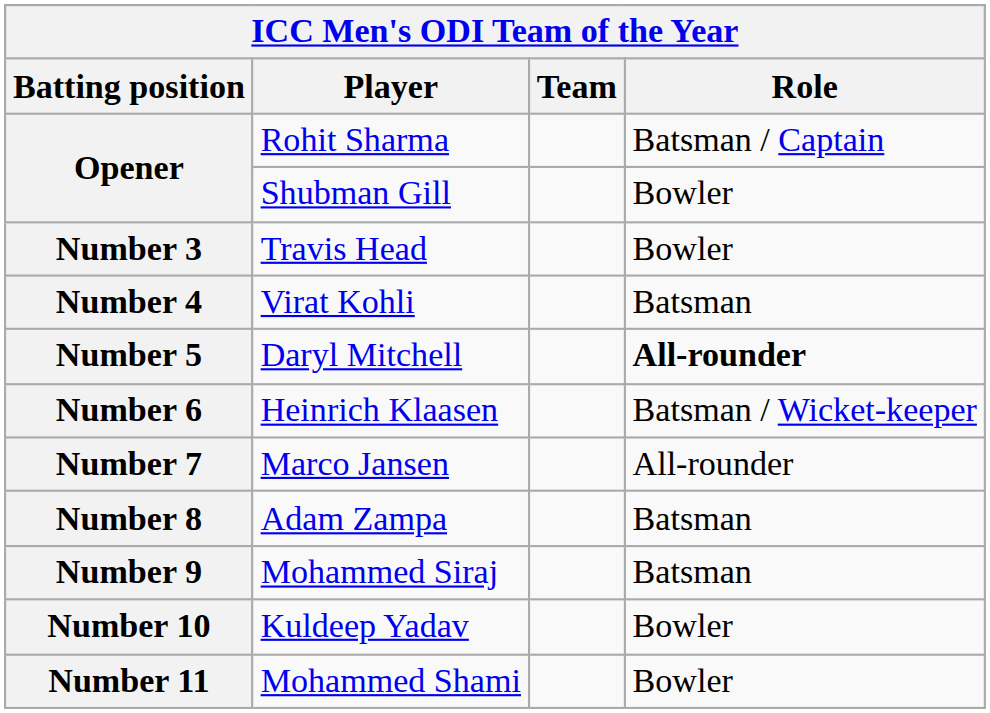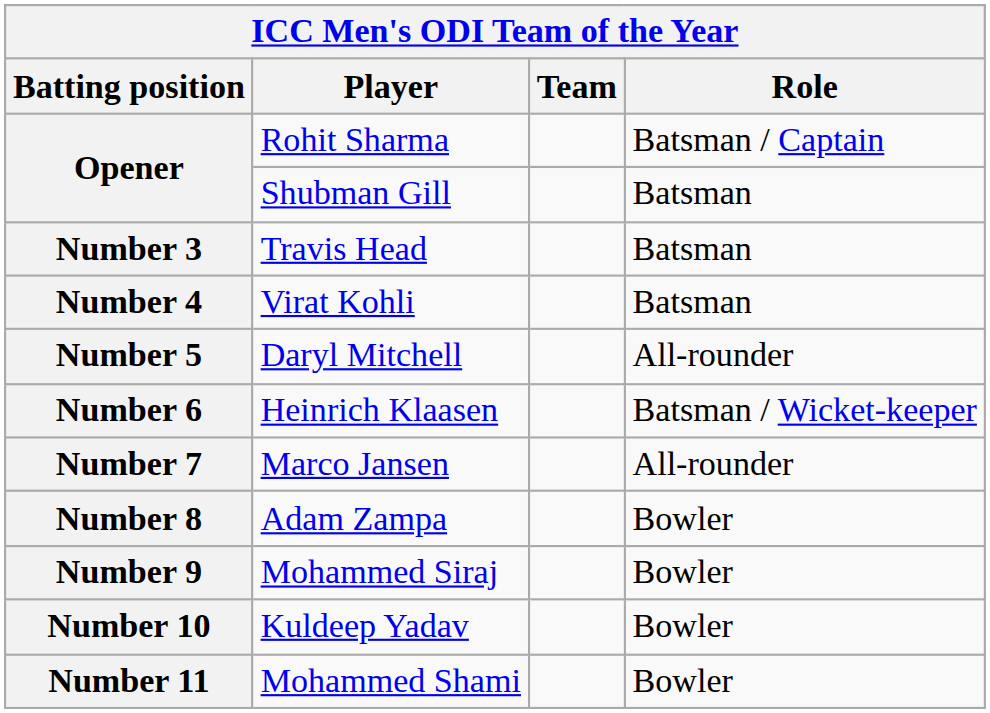 <table class="wikitable plainrowheaders">
 <tr style="background:#9cf;">
 <th colspan="5"><a href='#'>ICC Men's ODI Team of the Year</a></th>
 </tr>
 <tr>
 <th>Batting position</th>
 <th>Player</th>
 <th>Team</th>
 <th>Role</th>
 </tr>
 <tr>
 <th scope=row style=text-align:center; rowspan=2>Opener</th>
 <td><a href='#'>Rohit Sharma</a></td>
 <td></td>
 <td>Batsman / <a href='#'>Captain</a></td>
 </tr>
 <tr>
 <td><a href='#'>Shubman Gill</a></td>
 <td></td>
-<td>Bowler</td>
+<td>Batsman</td>
 </tr>
 <tr>
 <th scope=row style=text-align:center;>Number 3</th>
 <td><a href='#'>Travis Head</a></td>
 <td></td>
-<td>Bowler</td>
+<td>Batsman</td>
 </tr>
 <tr>
 <th scope=row style=text-align:center;>Number 4</th>
 <td><a href='#'>Virat Kohli</a></td>
 <td></td>
 <td>Batsman</td>
 </tr>
 <tr>
 <th scope=row style=text-align:center;>Number 5</th>
 <td><a href='#'>Daryl Mitchell</a></td>
 <td></td>
-<td><strong>All-rounder</strong></td>
+<td>All-rounder</td>
 </tr>
 <tr>
 <th scope=row style=text-align:center;>Number 6</th>
 <td><a href='#'>Heinrich Klaasen</a></td>
 <td></td>
 <td>Batsman / <a href='#'>Wicket-keeper</a></td>
 </tr>
 <tr>
 <th scope=row style=text-align:center;>Number 7</th>
 <td><a href='#'>Marco Jansen</a></td>
 <td></td>
 <td>All-rounder</td>
 </tr>
 <tr>
 <th scope=row style=text-align:center;>Number 8</th>
 <td><a href='#'>Adam Zampa</a></td>
 <td></td>
-<td>Batsman</td>
+<td>Bowler</td>
 </tr>
 <tr>
 <th scope=row style=text-align:center;>Number 9</th>
 <td><a href='#'>Mohammed Siraj</a></td>
 <td></td>
-<td>Batsman</td>
+<td>Bowler</td>
 </tr>
 <tr>
 <th scope=row style=text-align:center;>Number 10</th>
 <td><a href='#'>Kuldeep Yadav</a></td>
 <td></td>
 <td>Bowler</td>
 </tr>
 <tr>
 <th scope=row style=text-align:center;>Number 11</th>
 <td><a href='#'>Mohammed Shami</a></td>
 <td></td>
 <td>Bowler</td>
 </tr>
 </table>
